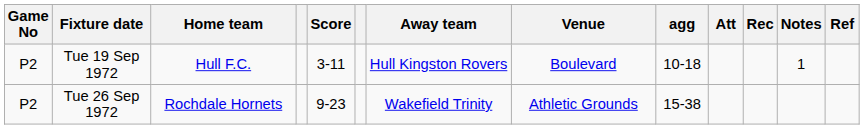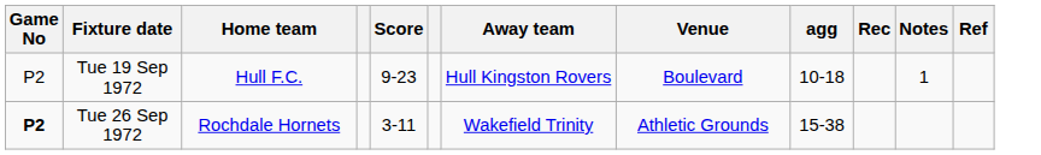 <table class="wikitable" style="text-align:center;">
 <tr>
 <th width=20 abbr="No">Game No</th>
 <th width=100 abbr="Date">Fixture date</th>
 <th width=150 abbr="Home team">Home team</th>
 <th width=5 abbr="space"></th>
 <th width=20 abbr="Score">Score</th>
 <th width=5 abbr="space"></th>
 <th width=150 abbr="Away team">Away team</th>
 <th width=150 abbr="Venue">Venue</th>
 <th width=50 abbr="Agg">agg</th>
-<th width=30 abbr="Att">Att</th>
 <th width=30 abbr="Rec">Rec</th>
 <th width=20 abbr="Notes">Notes</th>
 <th width=30 abbr="Ref">Ref</th>
 </tr>
 <tr>
 <td>P2</td>
 <td>Tue 19 Sep 1972</td>
 <td><a href='#'>Hull F.C.</a></td>
 <td></td>
-<td>3-11</td>
+<td>9-23</td>
 <td></td>
 <td><a href='#'>Hull Kingston Rovers</a></td>
 <td><a href='#'>Boulevard</a></td>
 <td>10-18</td>
 <td></td>
-<td></td>
 <td>1</td>
 <td></td>
 </tr>
 <tr>
-<td>P2</td>
+<td><strong>P2</strong></td>
 <td>Tue 26 Sep 1972</td>
 <td><a href='#'>Rochdale Hornets</a></td>
 <td></td>
-<td>9-23</td>
+<td>3-11</td>
 <td></td>
 <td><a href='#'>Wakefield Trinity</a></td>
 <td><a href='#'>Athletic Grounds</a></td>
 <td>15-38</td>
 <td></td>
 <td></td>
 <td></td>
-<td></td>
 </tr>
 </table>
